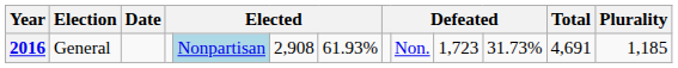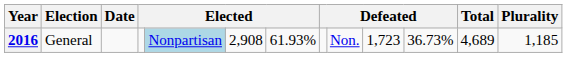 <table class="wikitable">
 <tr>
 <th>Year</th>
 <th>Election</th>
 <th>Date</th>
 <th colspan="4">Elected</th>
 <th colspan="4">Defeated</th>
 <th>Total</th>
 <th>Plurality</th>
 </tr>
 <tr>
 <th valign="top"><a href='#'>2016</a></th>
 <td valign="top">General</td>
 <td valign="top"></td>
 <td valign="top"></td>
 <td valign="top"  style="background: lightblue;"><a href='#'>Nonpartisan</a></td>
 <td valign="top" align="right">2,908</td>
 <td valign="top" align="right">61.93%</td>
 <td valign="top"></td>
 <td valign="top" ><a href='#'>Non.</a></td>
 <td valign="top" align="right">1,723</td>
-<td valign="top" align="right">31.73%</td>
-<td valign="top" align="right">4,691</td>
+<td valign="top" align="right">36.73%</td>
+<td valign="top" align="right">4,689</td>
 <td valign="top" align="right">1,185</td>
 </tr>
 </table>
